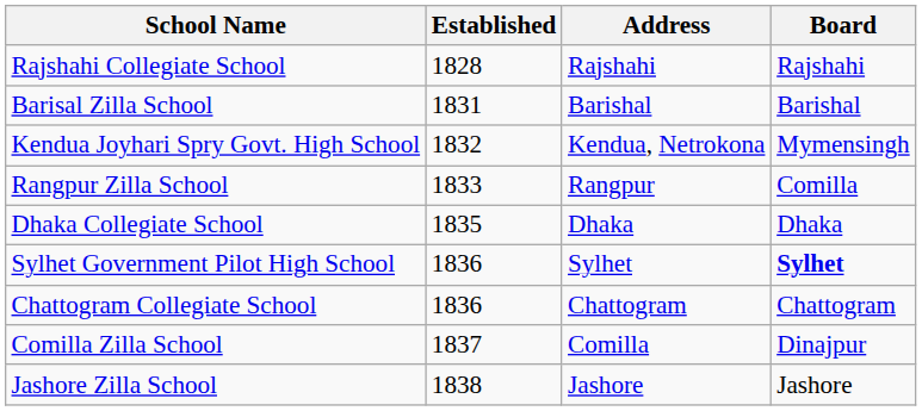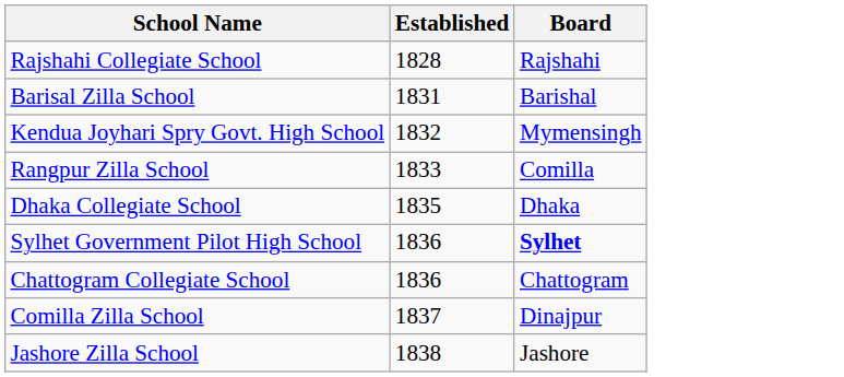 <table class="wikitable">
 <tr>
 <th>School Name</th>
 <th>Established</th>
-<th>Address</th>
 <th>Board</th>
 </tr>
 <tr>
 <td><a href='#'>Rajshahi Collegiate School</a></td>
 <td>1828</td>
 <td><a href='#'>Rajshahi</a></td>
-<td><a href='#'>Rajshahi</a></td>
 </tr>
 <tr>
 <td><a href='#'>Barisal Zilla School</a></td>
 <td>1831</td>
 <td><a href='#'>Barishal</a></td>
-<td><a href='#'>Barishal</a></td>
 </tr>
 <tr>
 <td><a href='#'>Kendua Joyhari Spry Govt. High School</a></td>
 <td>1832</td>
-<td><a href='#'>Kendua</a>, <a href='#'>Netrokona</a></td>
 <td><a href='#'>Mymensingh</a></td>
 </tr>
 <tr>
 <td><a href='#'>Rangpur Zilla School</a></td>
 <td>1833</td>
-<td><a href='#'>Rangpur</a></td>
 <td><a href='#'>Comilla</a></td>
 </tr>
 <tr>
 <td><a href='#'>Dhaka Collegiate School</a></td>
 <td>1835</td>
 <td><a href='#'>Dhaka</a></td>
-<td><a href='#'>Dhaka</a></td>
 </tr>
 <tr>
 <td><a href='#'>Sylhet Government Pilot High School</a></td>
 <td>1836</td>
-<td><a href='#'>Sylhet</a></td>
 <td><strong><a href='#'>Sylhet</a></strong></td>
 </tr>
 <tr>
 <td><a href='#'>Chattogram Collegiate School</a></td>
 <td>1836</td>
 <td><a href='#'>Chattogram</a></td>
-<td><a href='#'>Chattogram</a></td>
 </tr>
 <tr>
 <td><a href='#'>Comilla Zilla School</a></td>
 <td>1837</td>
-<td><a href='#'>Comilla</a></td>
 <td><a href='#'>Dinajpur</a></td>
 </tr>
 <tr>
 <td><a href='#'>Jashore Zilla School</a></td>
 <td>1838</td>
-<td><a href='#'>Jashore</a></td>
 <td>Jashore</td>
 </tr>
 </table>
